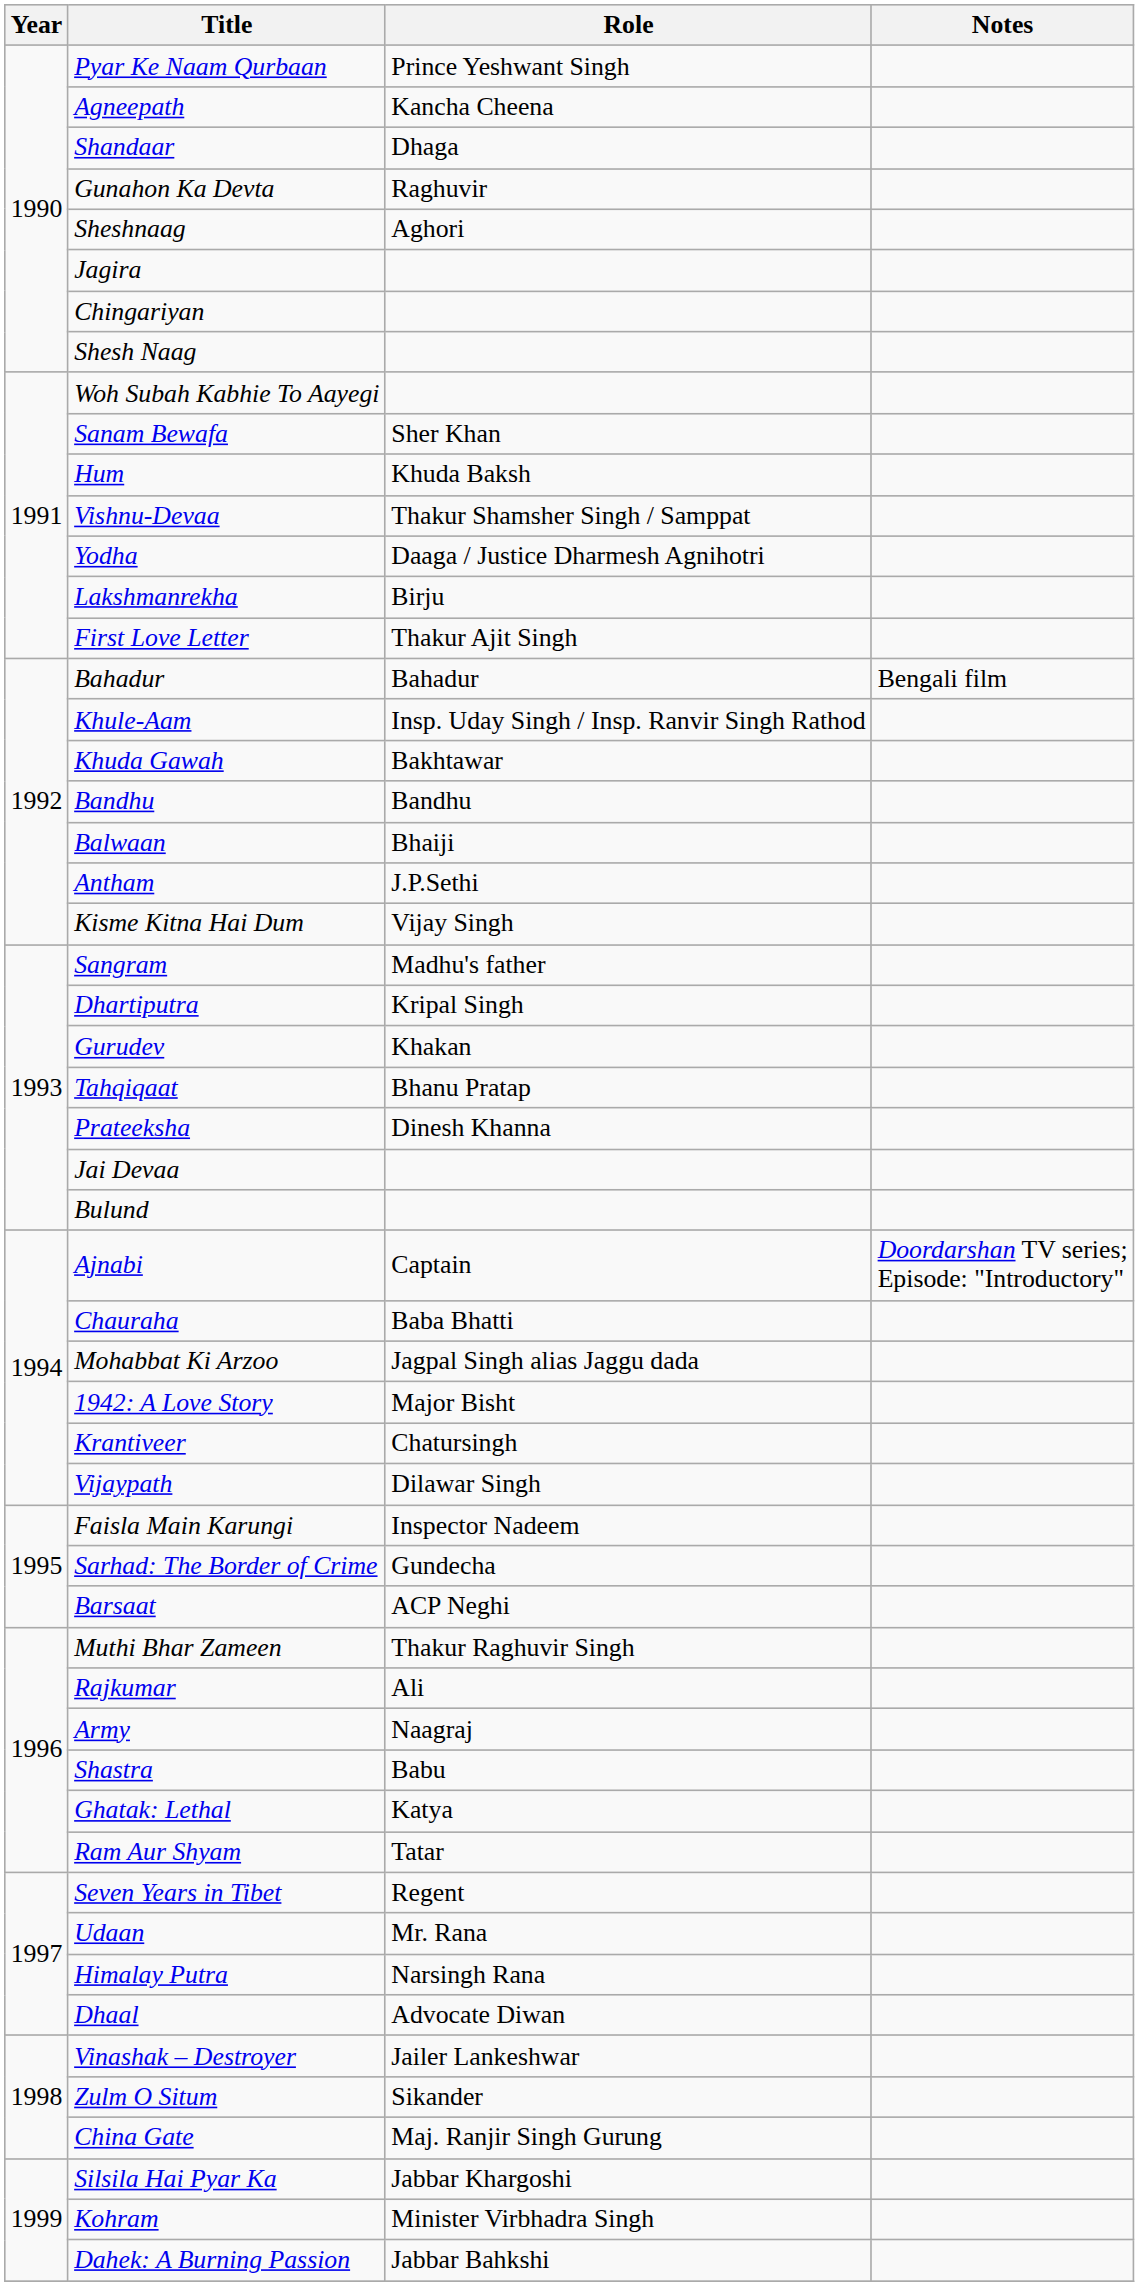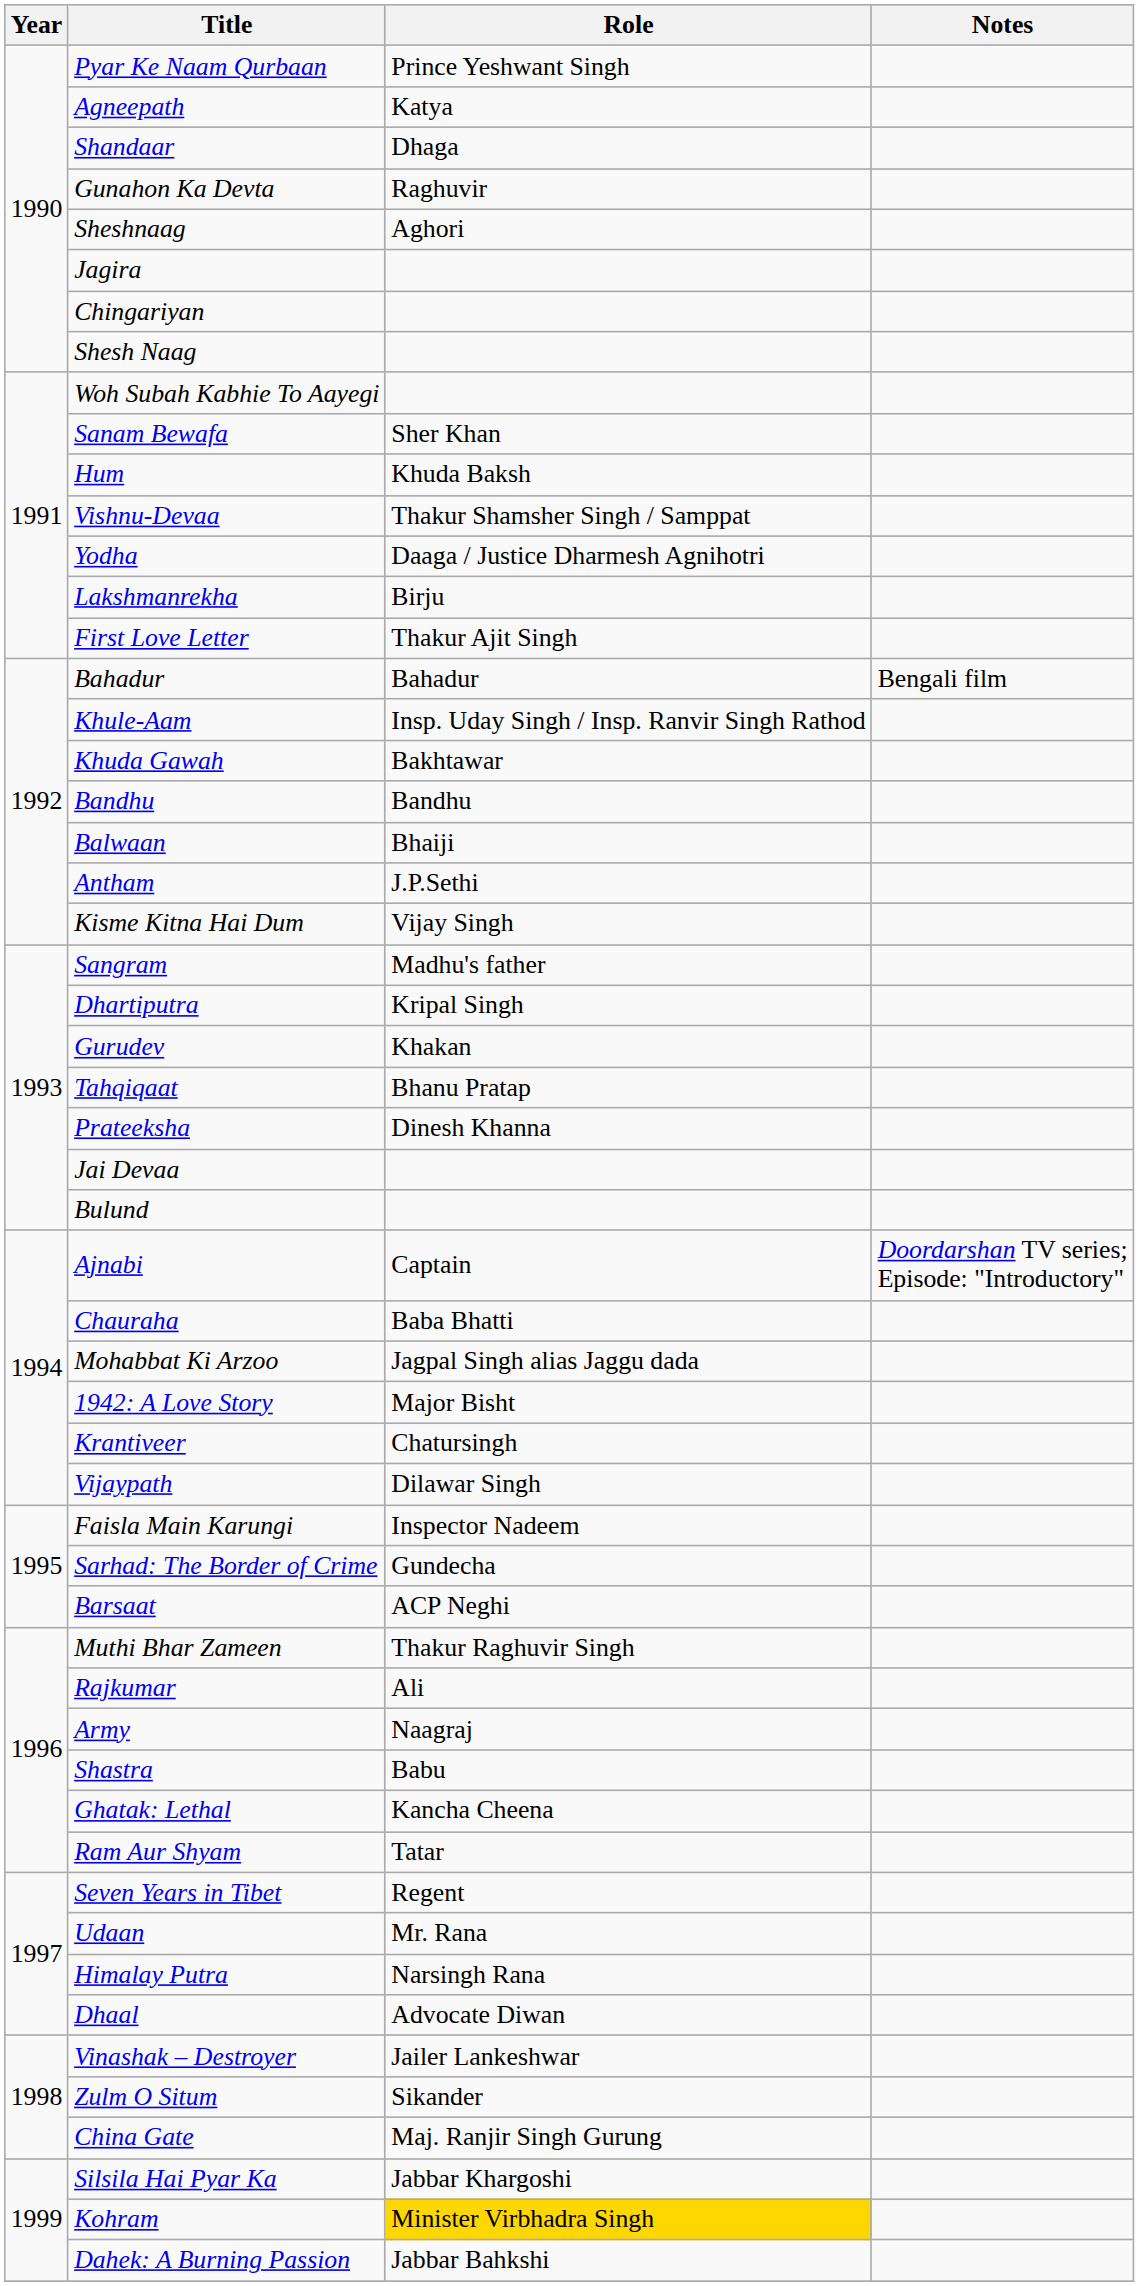 <table class="wikitable sortable">
 <tr>
 <th>Year</th>
 <th>Title</th>
 <th>Role</th>
 <th>Notes</th>
 </tr>
 <tr>
 <td rowspan="8">1990</td>
 <td><em><a href='#'>Pyar Ke Naam Qurbaan</a></em></td>
 <td>Prince Yeshwant Singh</td>
 <td></td>
 </tr>
 <tr>
 <td><em><a href='#'>Agneepath</a></em></td>
-<td>Kancha Cheena</td>
+<td>Katya</td>
 <td></td>
 </tr>
 <tr>
 <td><em><a href='#'>Shandaar</a></em></td>
 <td>Dhaga</td>
 <td></td>
 </tr>
 <tr>
 <td><em>Gunahon Ka Devta</em></td>
 <td>Raghuvir</td>
 <td></td>
 </tr>
 <tr>
 <td><em>Sheshnaag</em></td>
 <td>Aghori</td>
 <td></td>
 </tr>
 <tr>
 <td><em>Jagira</em></td>
 <td></td>
 <td></td>
 </tr>
 <tr>
 <td><em>Chingariyan</em></td>
 <td></td>
 <td></td>
 </tr>
 <tr>
 <td><em>Shesh Naag</em></td>
 <td></td>
 <td></td>
 </tr>
 <tr>
 <td rowspan="7">1991</td>
 <td><em>Woh Subah Kabhie To Aayegi</em></td>
 <td></td>
 <td></td>
 </tr>
 <tr>
 <td><em><a href='#'>Sanam Bewafa</a></em></td>
 <td>Sher Khan</td>
 <td></td>
 </tr>
 <tr>
 <td><em><a href='#'>Hum</a></em></td>
 <td>Khuda Baksh</td>
 <td></td>
 </tr>
 <tr>
 <td><em><a href='#'>Vishnu-Devaa</a></em></td>
 <td>Thakur Shamsher Singh / Samppat</td>
 <td></td>
 </tr>
 <tr>
 <td><em><a href='#'>Yodha</a></em></td>
 <td>Daaga / Justice Dharmesh Agnihotri</td>
 <td></td>
 </tr>
 <tr>
 <td><em><a href='#'>Lakshmanrekha</a></em></td>
 <td>Birju</td>
 <td></td>
 </tr>
 <tr>
 <td><em><a href='#'>First Love Letter</a></em></td>
 <td>Thakur Ajit Singh</td>
 <td></td>
 </tr>
 <tr>
 <td rowspan="7">1992</td>
 <td><em>Bahadur</em></td>
 <td>Bahadur</td>
 <td>Bengali film</td>
 </tr>
 <tr>
 <td><em><a href='#'>Khule-Aam</a></em></td>
 <td>Insp. Uday Singh / Insp. Ranvir Singh Rathod</td>
 <td></td>
 </tr>
 <tr>
 <td><em><a href='#'>Khuda Gawah</a></em></td>
 <td>Bakhtawar</td>
 <td></td>
 </tr>
 <tr>
 <td><em><a href='#'>Bandhu</a></em></td>
 <td>Bandhu</td>
 <td></td>
 </tr>
 <tr>
 <td><em><a href='#'>Balwaan</a></em></td>
 <td>Bhaiji</td>
 <td></td>
 </tr>
 <tr>
 <td><em><a href='#'>Antham</a></em></td>
 <td>J.P.Sethi</td>
 <td></td>
 </tr>
 <tr>
 <td><em>Kisme Kitna Hai Dum</em></td>
 <td>Vijay Singh</td>
 <td></td>
 </tr>
 <tr>
 <td rowspan="7">1993</td>
 <td><em><a href='#'>Sangram</a></em></td>
 <td>Madhu's father</td>
 <td></td>
 </tr>
 <tr>
 <td><em><a href='#'>Dhartiputra</a></em></td>
 <td>Kripal Singh</td>
 <td></td>
 </tr>
 <tr>
 <td><em><a href='#'>Gurudev</a></em></td>
 <td>Khakan</td>
 <td></td>
 </tr>
 <tr>
 <td><em><a href='#'>Tahqiqaat</a></em></td>
 <td>Bhanu Pratap</td>
 <td></td>
 </tr>
 <tr>
 <td><em><a href='#'>Prateeksha</a></em></td>
 <td>Dinesh Khanna</td>
 <td></td>
 </tr>
 <tr>
 <td><em>Jai Devaa</em></td>
 <td></td>
 <td></td>
 </tr>
 <tr>
 <td><em>Bulund</em></td>
 <td></td>
 <td></td>
 </tr>
 <tr>
 <td rowspan="6">1994</td>
 <td><em><a href='#'>Ajnabi</a></em></td>
 <td>Captain</td>
 <td><em><a href='#'>Doordarshan</a></em> TV series;<br> Episode: "Introductory"</td>
 </tr>
 <tr>
 <td><em><a href='#'>Chauraha</a></em></td>
 <td>Baba Bhatti</td>
 <td></td>
 </tr>
 <tr>
 <td><em>Mohabbat Ki Arzoo</em></td>
 <td>Jagpal Singh alias Jaggu dada</td>
 <td></td>
 </tr>
 <tr>
 <td><em><a href='#'>1942: A Love Story</a></em></td>
 <td>Major Bisht</td>
 <td></td>
 </tr>
 <tr>
 <td><em><a href='#'>Krantiveer</a></em></td>
 <td>Chatursingh</td>
 <td></td>
 </tr>
 <tr>
 <td><em><a href='#'>Vijaypath</a></em></td>
 <td>Dilawar Singh</td>
 <td></td>
 </tr>
 <tr>
 <td rowspan="3">1995</td>
 <td><em>Faisla Main Karungi</em></td>
 <td>Inspector Nadeem</td>
 <td></td>
 </tr>
 <tr>
 <td><em><a href='#'>Sarhad: The Border of Crime</a></em></td>
 <td>Gundecha</td>
 <td></td>
 </tr>
 <tr>
 <td><em><a href='#'>Barsaat</a></em></td>
 <td>ACP Neghi</td>
 <td></td>
 </tr>
 <tr>
 <td rowspan="6">1996</td>
 <td><em>Muthi Bhar Zameen</em></td>
 <td>Thakur Raghuvir Singh</td>
 <td></td>
 </tr>
 <tr>
 <td><em><a href='#'>Rajkumar</a></em></td>
 <td>Ali</td>
 <td></td>
 </tr>
 <tr>
 <td><em><a href='#'>Army</a></em></td>
 <td>Naagraj</td>
 <td></td>
 </tr>
 <tr>
 <td><em><a href='#'>Shastra</a></em></td>
 <td>Babu</td>
 <td></td>
 </tr>
 <tr>
 <td><em><a href='#'>Ghatak: Lethal</a></em></td>
-<td>Katya</td>
+<td>Kancha Cheena</td>
 <td></td>
 </tr>
 <tr>
 <td><em><a href='#'>Ram Aur Shyam</a></em></td>
 <td>Tatar</td>
 <td></td>
 </tr>
 <tr>
 <td rowspan="4">1997</td>
 <td><em><a href='#'>Seven Years in Tibet</a></em></td>
 <td>Regent</td>
 <td></td>
 </tr>
 <tr>
 <td><em><a href='#'>Udaan</a></em></td>
 <td>Mr. Rana</td>
 <td></td>
 </tr>
 <tr>
 <td><em><a href='#'>Himalay Putra</a></em></td>
 <td>Narsingh Rana</td>
 <td></td>
 </tr>
 <tr>
 <td><em><a href='#'>Dhaal</a></em></td>
 <td>Advocate Diwan</td>
 <td></td>
 </tr>
 <tr>
 <td rowspan="3">1998</td>
 <td><em><a href='#'>Vinashak – Destroyer</a></em></td>
 <td>Jailer Lankeshwar</td>
 <td></td>
 </tr>
 <tr>
 <td><em><a href='#'>Zulm O Situm</a></em></td>
 <td>Sikander</td>
 <td></td>
 </tr>
 <tr>
 <td><em><a href='#'>China Gate</a></em></td>
 <td>Maj. Ranjir Singh Gurung</td>
 <td></td>
 </tr>
 <tr>
 <td rowspan="3">1999</td>
 <td><em><a href='#'>Silsila Hai Pyar Ka</a></em></td>
 <td>Jabbar Khargoshi</td>
 <td></td>
 </tr>
 <tr>
 <td><em><a href='#'>Kohram</a></em></td>
-<td>Minister Virbhadra Singh</td>
+<td style="background: gold;">Minister Virbhadra Singh</td>
 <td></td>
 </tr>
 <tr>
 <td><em><a href='#'>Dahek: A Burning Passion</a></em></td>
 <td>Jabbar Bahkshi</td>
 <td></td>
 </tr>
 <tr>
 </tr>
 </table>
